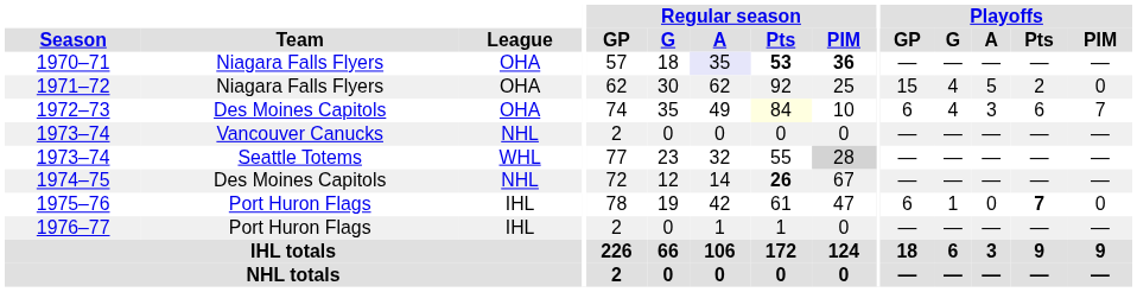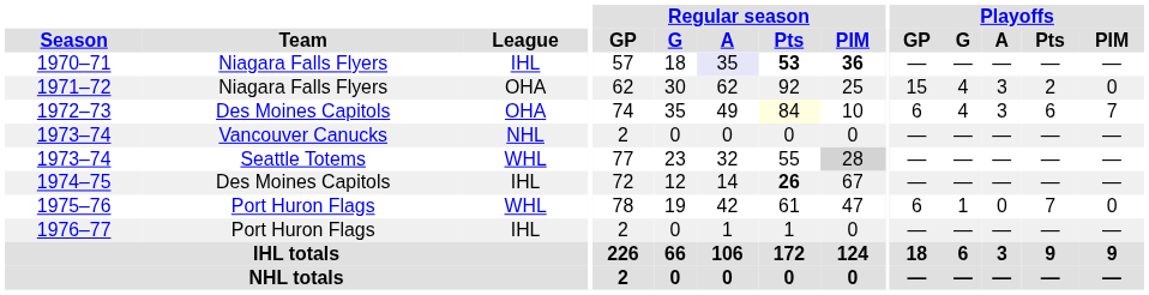 <table border="0" cellpadding="1" cellspacing="0" style="text-align:center; width:60em">
 <tr bgcolor="#e0e0e0">
 <th colspan="3" bgcolor="#ffffff"></th>
 <th rowspan="100" bgcolor="#ffffff"></th>
 <th colspan="5"><a href='#'>Regular season</a></th>
 <th rowspan="100" bgcolor="#ffffff"></th>
 <th colspan="5"><a href='#'>Playoffs</a></th>
 </tr>
 <tr bgcolor="#e0e0e0">
 <th><a href='#'>Season</a></th>
 <th>Team</th>
 <th>League</th>
 <th>GP</th>
 <th><a href='#'>G</a></th>
 <th><a href='#'>A</a></th>
 <th><a href='#'>Pts</a></th>
 <th><a href='#'>PIM</a></th>
 <th>GP</th>
 <th>G</th>
 <th>A</th>
 <th>Pts</th>
 <th>PIM</th>
 </tr>
 <tr>
 <td><a href='#'>1970–71</a></td>
 <td><a href='#'>Niagara Falls Flyers</a></td>
-<td><a href='#'>OHA</a></td>
+<td><a href='#'>IHL</a></td>
 <td>57</td>
 <td>18</td>
 <td style="background: lavender;">35</td>
 <td><strong>53</strong></td>
 <td><strong>36</strong></td>
 <td>—</td>
 <td>—</td>
 <td>—</td>
 <td>—</td>
 <td>—</td>
 </tr>
 <tr bgcolor="#f0f0f0">
 <td><a href='#'>1971–72</a></td>
 <td>Niagara Falls Flyers</td>
 <td>OHA</td>
 <td>62</td>
 <td>30</td>
 <td>62</td>
 <td>92</td>
 <td>25</td>
 <td>15</td>
 <td>4</td>
-<td>5</td>
+<td>3</td>
 <td>2</td>
 <td>0</td>
 </tr>
 <tr>
 <td><a href='#'>1972–73</a></td>
 <td><a href='#'>Des Moines Capitols</a></td>
 <td><a href='#'>OHA</a></td>
 <td>74</td>
 <td>35</td>
 <td>49</td>
 <td style="background: lightyellow;">84</td>
 <td>10</td>
 <td>6</td>
 <td>4</td>
 <td>3</td>
 <td>6</td>
 <td>7</td>
 </tr>
 <tr bgcolor="#f0f0f0">
 <td><a href='#'>1973–74</a></td>
 <td><a href='#'>Vancouver Canucks</a></td>
 <td><a href='#'>NHL</a></td>
 <td>2</td>
 <td>0</td>
 <td>0</td>
 <td>0</td>
 <td>0</td>
 <td>—</td>
 <td>—</td>
 <td>—</td>
 <td>—</td>
 <td>—</td>
 </tr>
 <tr>
 <td><a href='#'>1973–74</a></td>
 <td><a href='#'>Seattle Totems</a></td>
 <td><a href='#'>WHL</a></td>
 <td>77</td>
 <td>23</td>
 <td>32</td>
 <td>55</td>
 <td style="background: lightgrey;">28</td>
 <td>—</td>
 <td>—</td>
 <td>—</td>
 <td>—</td>
 <td>—</td>
 </tr>
 <tr bgcolor="#f0f0f0">
 <td><a href='#'>1974–75</a></td>
 <td>Des Moines Capitols</td>
-<td><a href='#'>NHL</a></td>
+<td>IHL</td>
 <td>72</td>
 <td>12</td>
 <td>14</td>
 <td><strong>26</strong></td>
 <td>67</td>
 <td>—</td>
 <td>—</td>
 <td>—</td>
 <td>—</td>
 <td>—</td>
 </tr>
 <tr>
 <td><a href='#'>1975–76</a></td>
 <td><a href='#'>Port Huron Flags</a></td>
-<td>IHL</td>
+<td><a href='#'>WHL</a></td>
 <td>78</td>
 <td>19</td>
 <td>42</td>
 <td>61</td>
 <td>47</td>
 <td>6</td>
 <td>1</td>
 <td>0</td>
-<td><strong>7</strong></td>
+<td>7</td>
 <td>0</td>
 </tr>
 <tr bgcolor="#f0f0f0">
 <td><a href='#'>1976–77</a></td>
 <td>Port Huron Flags</td>
 <td>IHL</td>
 <td>2</td>
 <td>0</td>
 <td>1</td>
 <td>1</td>
 <td>0</td>
 <td>—</td>
 <td>—</td>
 <td>—</td>
 <td>—</td>
 <td>—</td>
 </tr>
 <tr bgcolor="#e0e0e0">
 <th colspan="3">IHL totals</th>
 <th>226</th>
 <th>66</th>
 <th>106</th>
 <th>172</th>
 <th>124</th>
 <th>18</th>
 <th>6</th>
 <th>3</th>
 <th>9</th>
 <th>9</th>
 </tr>
 <tr bgcolor="#e0e0e0">
 <th colspan="3">NHL totals</th>
 <th>2</th>
 <th>0</th>
 <th>0</th>
 <th>0</th>
 <th>0</th>
 <th>—</th>
 <th>—</th>
 <th>—</th>
 <th>—</th>
 <th>—</th>
 </tr>
 </table>
